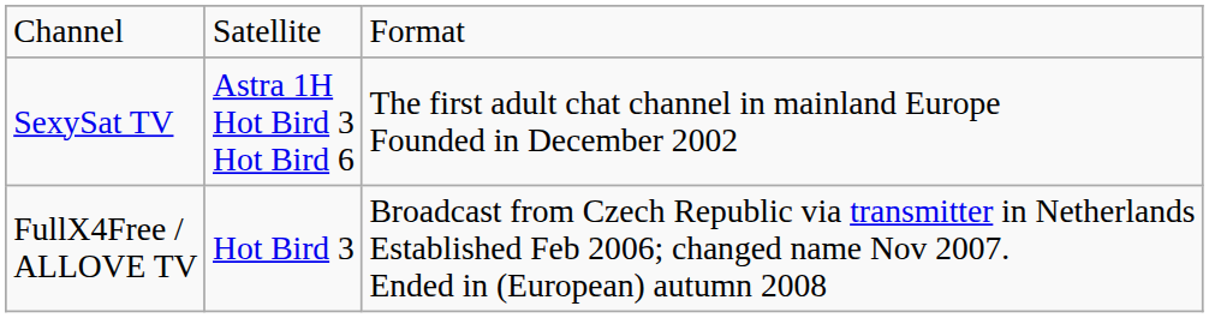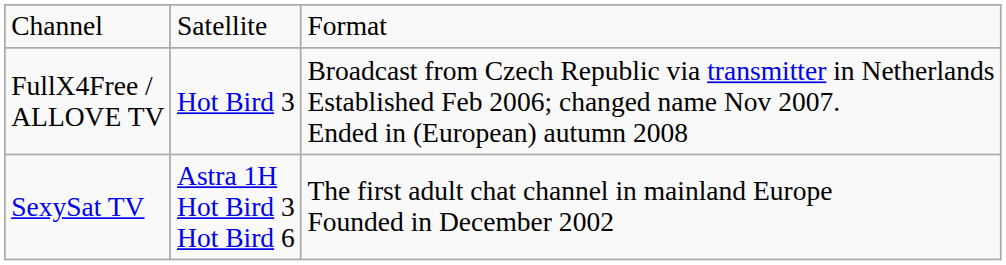 <table class="wikitable">
 <tr>
 <td>Channel</td>
 <td>Satellite</td>
 <td>Format</td>
 </tr>
 <tr>
+<td>FullX4Free /<br> ALLOVE TV</td>
+<td><a href='#'>Hot Bird</a> 3</td>
+<td>Broadcast from Czech Republic via <a href='#'>transmitter</a> in Netherlands <br> Established Feb 2006; changed name Nov 2007. <br> Ended in (European) autumn 2008</td>
+</tr>
+<tr>
 <td><a href='#'>SexySat TV</a></td>
 <td><a href='#'>Astra 1H</a> <br> <a href='#'>Hot Bird</a> 3 <br> <a href='#'>Hot Bird</a> 6</td>
 <td>The first adult chat channel in mainland Europe <br> Founded in December 2002</td>
 </tr>
-<tr>
-<td>FullX4Free /<br> ALLOVE TV</td>
-<td><a href='#'>Hot Bird</a> 3</td>
-<td>Broadcast from Czech Republic via <a href='#'>transmitter</a> in Netherlands <br> Established Feb 2006; changed name Nov 2007. <br> Ended in (European) autumn 2008</td>
-</tr>
 </table>
